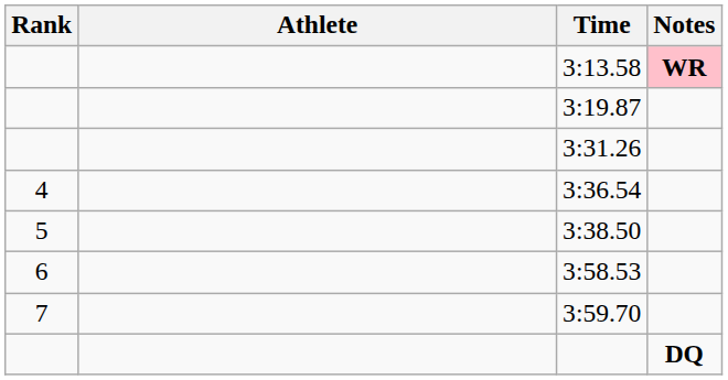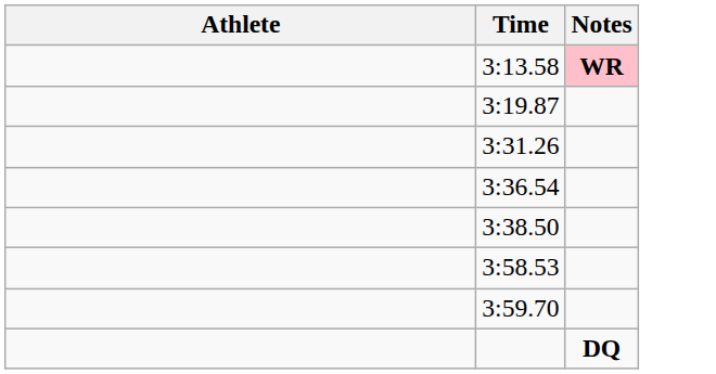 <table class=wikitable>
 <tr>
-<th>Rank</th>
 <th style=width:18em>Athlete</th>
 <th>Time</th>
 <th>Notes</th>
 </tr>
 <tr align=center>
-<td></td>
 <td align=left></td>
 <td>3:13.58</td>
 <td style="background: pink;"><strong>WR</strong></td>
 </tr>
 <tr align=center>
-<td></td>
 <td align=left></td>
 <td>3:19.87</td>
 <td></td>
 </tr>
 <tr align=center>
-<td></td>
 <td align=left></td>
 <td>3:31.26</td>
 <td></td>
 </tr>
 <tr align=center>
-<td>4</td>
 <td align=left></td>
 <td>3:36.54</td>
 <td></td>
 </tr>
 <tr align=center>
-<td>5</td>
 <td align=left></td>
 <td>3:38.50</td>
 <td></td>
 </tr>
 <tr align=center>
-<td>6</td>
 <td align=left></td>
 <td>3:58.53</td>
 <td></td>
 </tr>
 <tr align=center>
-<td>7</td>
 <td align=left></td>
 <td>3:59.70</td>
 <td></td>
 </tr>
 <tr align=center>
-<td></td>
 <td align=left></td>
 <td></td>
 <td><strong>DQ</strong></td>
 </tr>
 </table>
